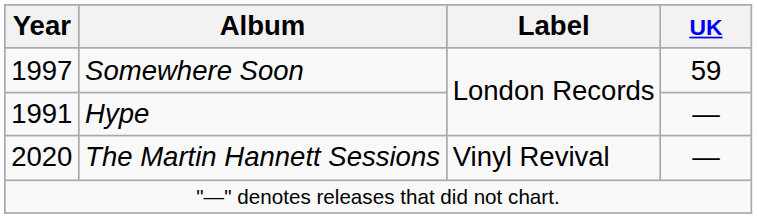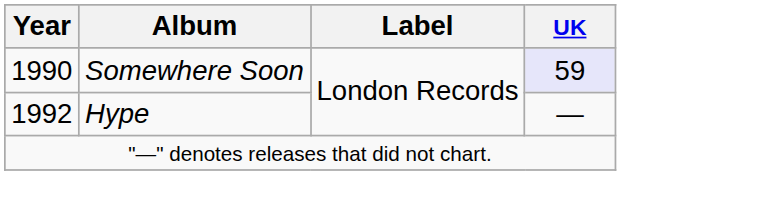 <table class="wikitable">
 <tr>
 <th>Year</th>
 <th>Album</th>
 <th>Label</th>
 <th style="width:45px;"><small><a href='#'>UK</a></small><br></th>
 </tr>
 <tr>
-<td>1997</td>
+<td>1990</td>
 <td><em>Somewhere Soon</em></td>
 <td rowspan="2">London Records</td>
-<td align=center>59</td>
+<td align=center style="background: lavender;">59</td>
 </tr>
 <tr>
-<td>1991</td>
+<td>1992</td>
 <td><em>Hype</em></td>
-<td align=center>—</td>
-</tr>
-<tr>
-<td>2020</td>
-<td><em>The Martin Hannett Sessions</em></td>
-<td>Vinyl Revival</td>
 <td align=center>—</td>
 </tr>
 <tr>
 <td colspan="4" style="text-align:center; font-size:9pt;">"—" denotes releases that did not chart.</td>
 </tr>
 </table>
